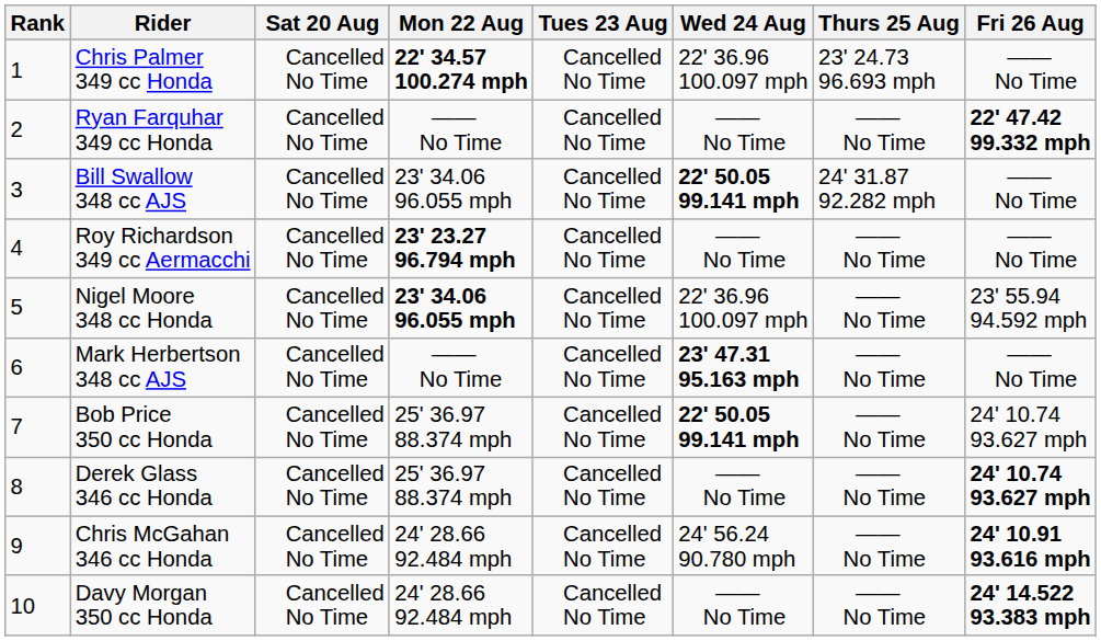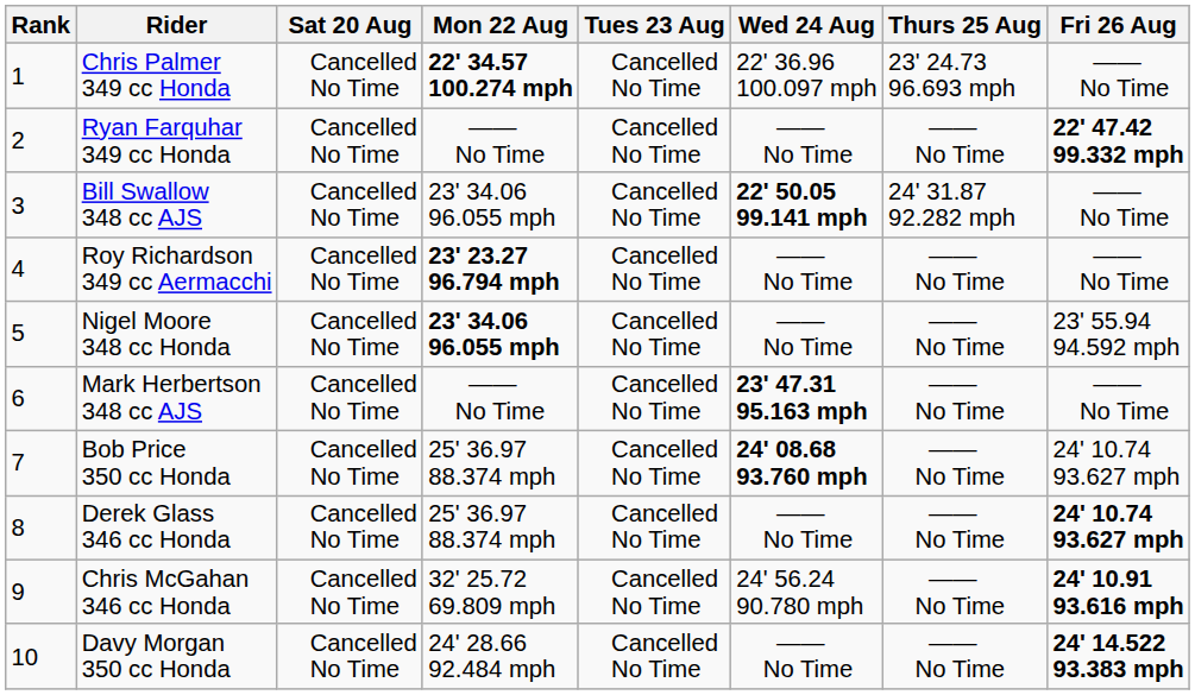 <table class="wikitable" style="font-size: 85%;">
 <tr style="background:#efefef;">
 <th>Rank</th>
 <th>Rider</th>
 <th>Sat 20 Aug</th>
 <th>Mon 22 Aug</th>
 <th>Tues 23 Aug</th>
 <th>Wed 24 Aug</th>
 <th>Thurs 25 Aug</th>
 <th>Fri 26 Aug</th>
 </tr>
 <tr>
 <td>1</td>
 <td> <a href='#'>Chris Palmer</a> <br> 349 cc <a href='#'>Honda</a></td>
 <td>    Cancelled <br>     No Time</td>
 <td><strong>22' 34.57 <br> 100.274 mph</strong></td>
 <td>    Cancelled <br>     No Time</td>
 <td>22' 36.96 <br> 100.097 mph</td>
 <td>23' 24.73 <br> 96.693 mph</td>
 <td>      ——<br>    No Time</td>
 </tr>
 <tr>
 <td>2</td>
 <td> <a href='#'>Ryan Farquhar</a> <br> 349 cc Honda</td>
 <td>    Cancelled <br>     No Time</td>
 <td>      ——<br>    No Time</td>
 <td>    Cancelled <br>     No Time</td>
 <td>      ——<br>    No Time</td>
 <td>      ——<br>    No Time</td>
 <td><strong>22' 47.42 <br> 99.332 mph</strong></td>
 </tr>
 <tr>
 <td>3</td>
 <td> <a href='#'>Bill Swallow</a> <br> 348 cc <a href='#'>AJS</a></td>
 <td>    Cancelled <br>     No Time</td>
 <td>23' 34.06 <br> 96.055 mph</td>
 <td>    Cancelled <br>     No Time</td>
 <td><strong>22' 50.05 <br> 99.141 mph</strong></td>
 <td>24' 31.87 <br> 92.282 mph</td>
 <td>      ——<br>    No Time</td>
 </tr>
 <tr>
 <td>4</td>
 <td> Roy Richardson <br> 349 cc <a href='#'>Aermacchi</a></td>
 <td>    Cancelled <br>     No Time</td>
 <td><strong>23' 23.27 <br> 96.794 mph</strong></td>
 <td>    Cancelled <br>     No Time</td>
 <td>      ——<br>    No Time</td>
 <td>      ——<br>    No Time</td>
 <td>      ——<br>    No Time</td>
 </tr>
 <tr>
 <td>5</td>
 <td> Nigel Moore <br> 348 cc Honda</td>
 <td>    Cancelled <br>     No Time</td>
 <td><strong>23' 34.06 <br> 96.055 mph</strong></td>
 <td>    Cancelled <br>     No Time</td>
-<td>22' 36.96 <br> 100.097 mph</td>
+<td>      ——<br>    No Time</td>
 <td>      ——<br>    No Time</td>
 <td>23' 55.94 <br> 94.592 mph</td>
 </tr>
 <tr>
 <td>6</td>
 <td> Mark Herbertson <br> 348 cc <a href='#'>AJS</a></td>
 <td>    Cancelled <br>     No Time</td>
 <td>      ——<br>    No Time</td>
 <td>    Cancelled <br>     No Time</td>
 <td><strong>23' 47.31 <br> 95.163 mph</strong></td>
 <td>      ——<br>    No Time</td>
 <td>      ——<br>    No Time</td>
 </tr>
 <tr>
 <td>7</td>
 <td> Bob Price <br> 350 cc Honda</td>
 <td>    Cancelled <br>     No Time</td>
 <td>25' 36.97 <br> 88.374 mph</td>
 <td>    Cancelled <br>     No Time</td>
-<td><strong>22' 50.05 <br> 99.141 mph</strong></td>
+<td><strong>24' 08.68 <br> 93.760 mph</strong></td>
 <td>      ——<br>    No Time</td>
 <td>24' 10.74 <br> 93.627 mph</td>
 </tr>
 <tr>
 <td>8</td>
 <td> Derek Glass <br> 346 cc Honda</td>
 <td>    Cancelled <br>     No Time</td>
 <td>25' 36.97 <br> 88.374 mph</td>
 <td>    Cancelled <br>     No Time</td>
 <td>      ——<br>    No Time</td>
 <td>      ——<br>    No Time</td>
 <td><strong>24' 10.74 <br> 93.627 mph</strong></td>
 </tr>
 <tr>
 <td>9</td>
 <td> Chris McGahan <br> 346 cc Honda</td>
 <td>    Cancelled <br>     No Time</td>
-<td>24' 28.66 <br> 92.484 mph</td>
+<td>32' 25.72 <br> 69.809 mph</td>
 <td>    Cancelled <br>     No Time</td>
 <td>24' 56.24 <br> 90.780 mph</td>
 <td>      ——<br>    No Time</td>
 <td><strong>24' 10.91 <br> 93.616 mph</strong></td>
 </tr>
 <tr>
 <td>10</td>
 <td> Davy Morgan <br> 350 cc Honda</td>
 <td>    Cancelled <br>     No Time</td>
 <td>24' 28.66 <br> 92.484 mph</td>
 <td>    Cancelled <br>     No Time</td>
 <td>      ——<br>    No Time</td>
 <td>      ——<br>    No Time</td>
 <td><strong>24' 14.522 <br> 93.383 mph</strong></td>
 </tr>
 </table>
